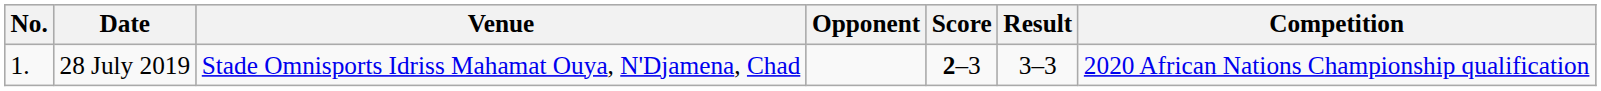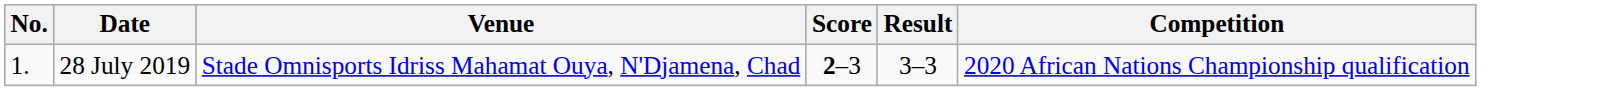 <table class="wikitable" style="font-size:100%;">
 <tr>
 <th>No.</th>
 <th>Date</th>
 <th>Venue</th>
-<th>Opponent</th>
 <th>Score</th>
 <th>Result</th>
 <th>Competition</th>
 </tr>
 <tr>
 <td>1.</td>
 <td>28 July 2019</td>
 <td><a href='#'>Stade Omnisports Idriss Mahamat Ouya</a>, <a href='#'>N'Djamena</a>, <a href='#'>Chad</a></td>
-<td></td>
 <td align=center><strong>2</strong>–3</td>
 <td align=center>3–3</td>
 <td><a href='#'>2020 African Nations Championship qualification</a></td>
 </tr>
 </table>
